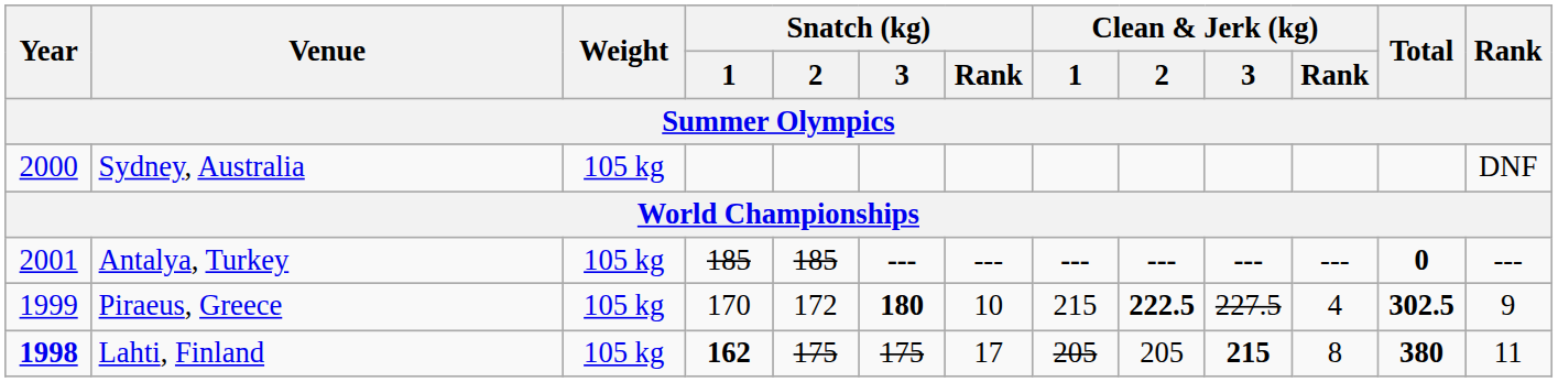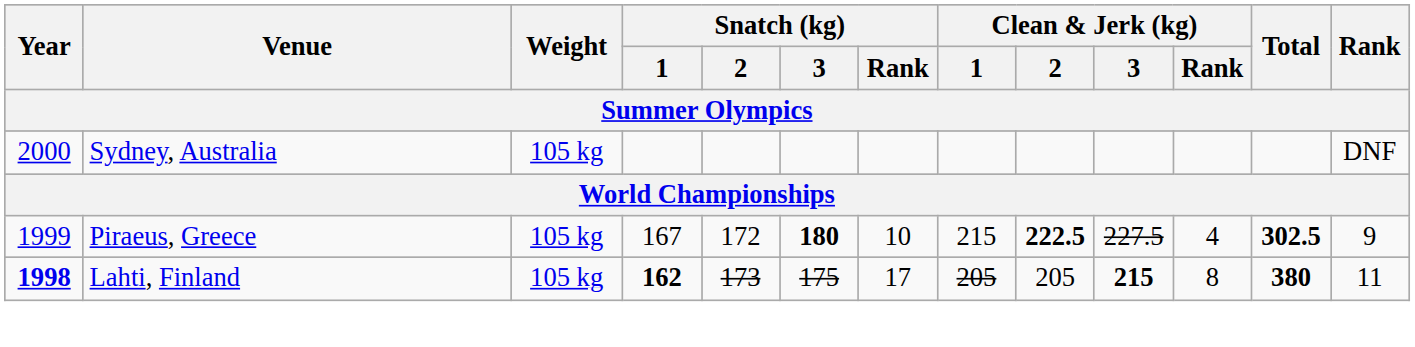 <table class = "wikitable" style="text-align:center;">
 <tr>
 <th rowspan=2 width=40>Year</th>
 <th rowspan=2 width=250>Venue</th>
 <th rowspan=2 width=60>Weight</th>
 <th colspan=4>Snatch (kg)</th>
 <th colspan=4>Clean & Jerk (kg)</th>
 <th rowspan=2 width=40>Total</th>
 <th rowspan=2 width=40>Rank</th>
 </tr>
 <tr>
 <th width=40>1</th>
 <th width=40>2</th>
 <th width=40>3</th>
 <th width=40>Rank</th>
 <th width=40>1</th>
 <th width=40>2</th>
 <th width=40>3</th>
 <th width=40>Rank</th>
 </tr>
 <tr>
 <th colspan=13><a href='#'>Summer Olympics</a></th>
 </tr>
 <tr>
 <td><a href='#'>2000</a></td>
 <td align=left> <a href='#'>Sydney</a>, <a href='#'>Australia</a></td>
 <td><a href='#'>105 kg</a></td>
 <td></td>
 <td></td>
 <td></td>
 <td></td>
 <td></td>
 <td></td>
 <td></td>
 <td></td>
 <td></td>
 <td>DNF</td>
 </tr>
 <tr>
 <th colspan=13><a href='#'>World Championships</a></th>
 </tr>
 <tr>
-<td><a href='#'>2001</a></td>
-<td align=left> <a href='#'>Antalya</a>, <a href='#'>Turkey</a></td>
-<td><a href='#'>105 kg</a></td>
-<td><s>185</s></td>
-<td><s>185</s></td>
-<td><strong>---</strong></td>
-<td>---</td>
-<td><strong>---</strong></td>
-<td><strong>---</strong></td>
-<td><strong>---</strong></td>
-<td>---</td>
-<td><strong>0</strong></td>
-<td>---</td>
-</tr>
-<tr>
 <td><a href='#'>1999</a></td>
 <td align=left> <a href='#'>Piraeus</a>, <a href='#'>Greece</a></td>
 <td><a href='#'>105 kg</a></td>
-<td>170</td>
+<td>167</td>
 <td>172</td>
 <td><strong>180</strong></td>
 <td>10</td>
 <td>215</td>
 <td><strong>222.5</strong></td>
 <td><s>227.5</s></td>
 <td>4</td>
 <td><strong>302.5</strong></td>
 <td>9</td>
 </tr>
 <tr>
 <td><strong><a href='#'>1998</a></strong></td>
 <td align=left> <a href='#'>Lahti</a>, <a href='#'>Finland</a></td>
 <td><a href='#'>105 kg</a></td>
 <td><strong>162</strong></td>
-<td><s>175</s></td>
+<td><s>173</s></td>
 <td><s>175</s></td>
 <td>17</td>
 <td><s>205</s></td>
 <td>205</td>
 <td><strong>215</strong></td>
 <td>8</td>
 <td><strong>380</strong></td>
 <td>11</td>
 </tr>
 </table>
